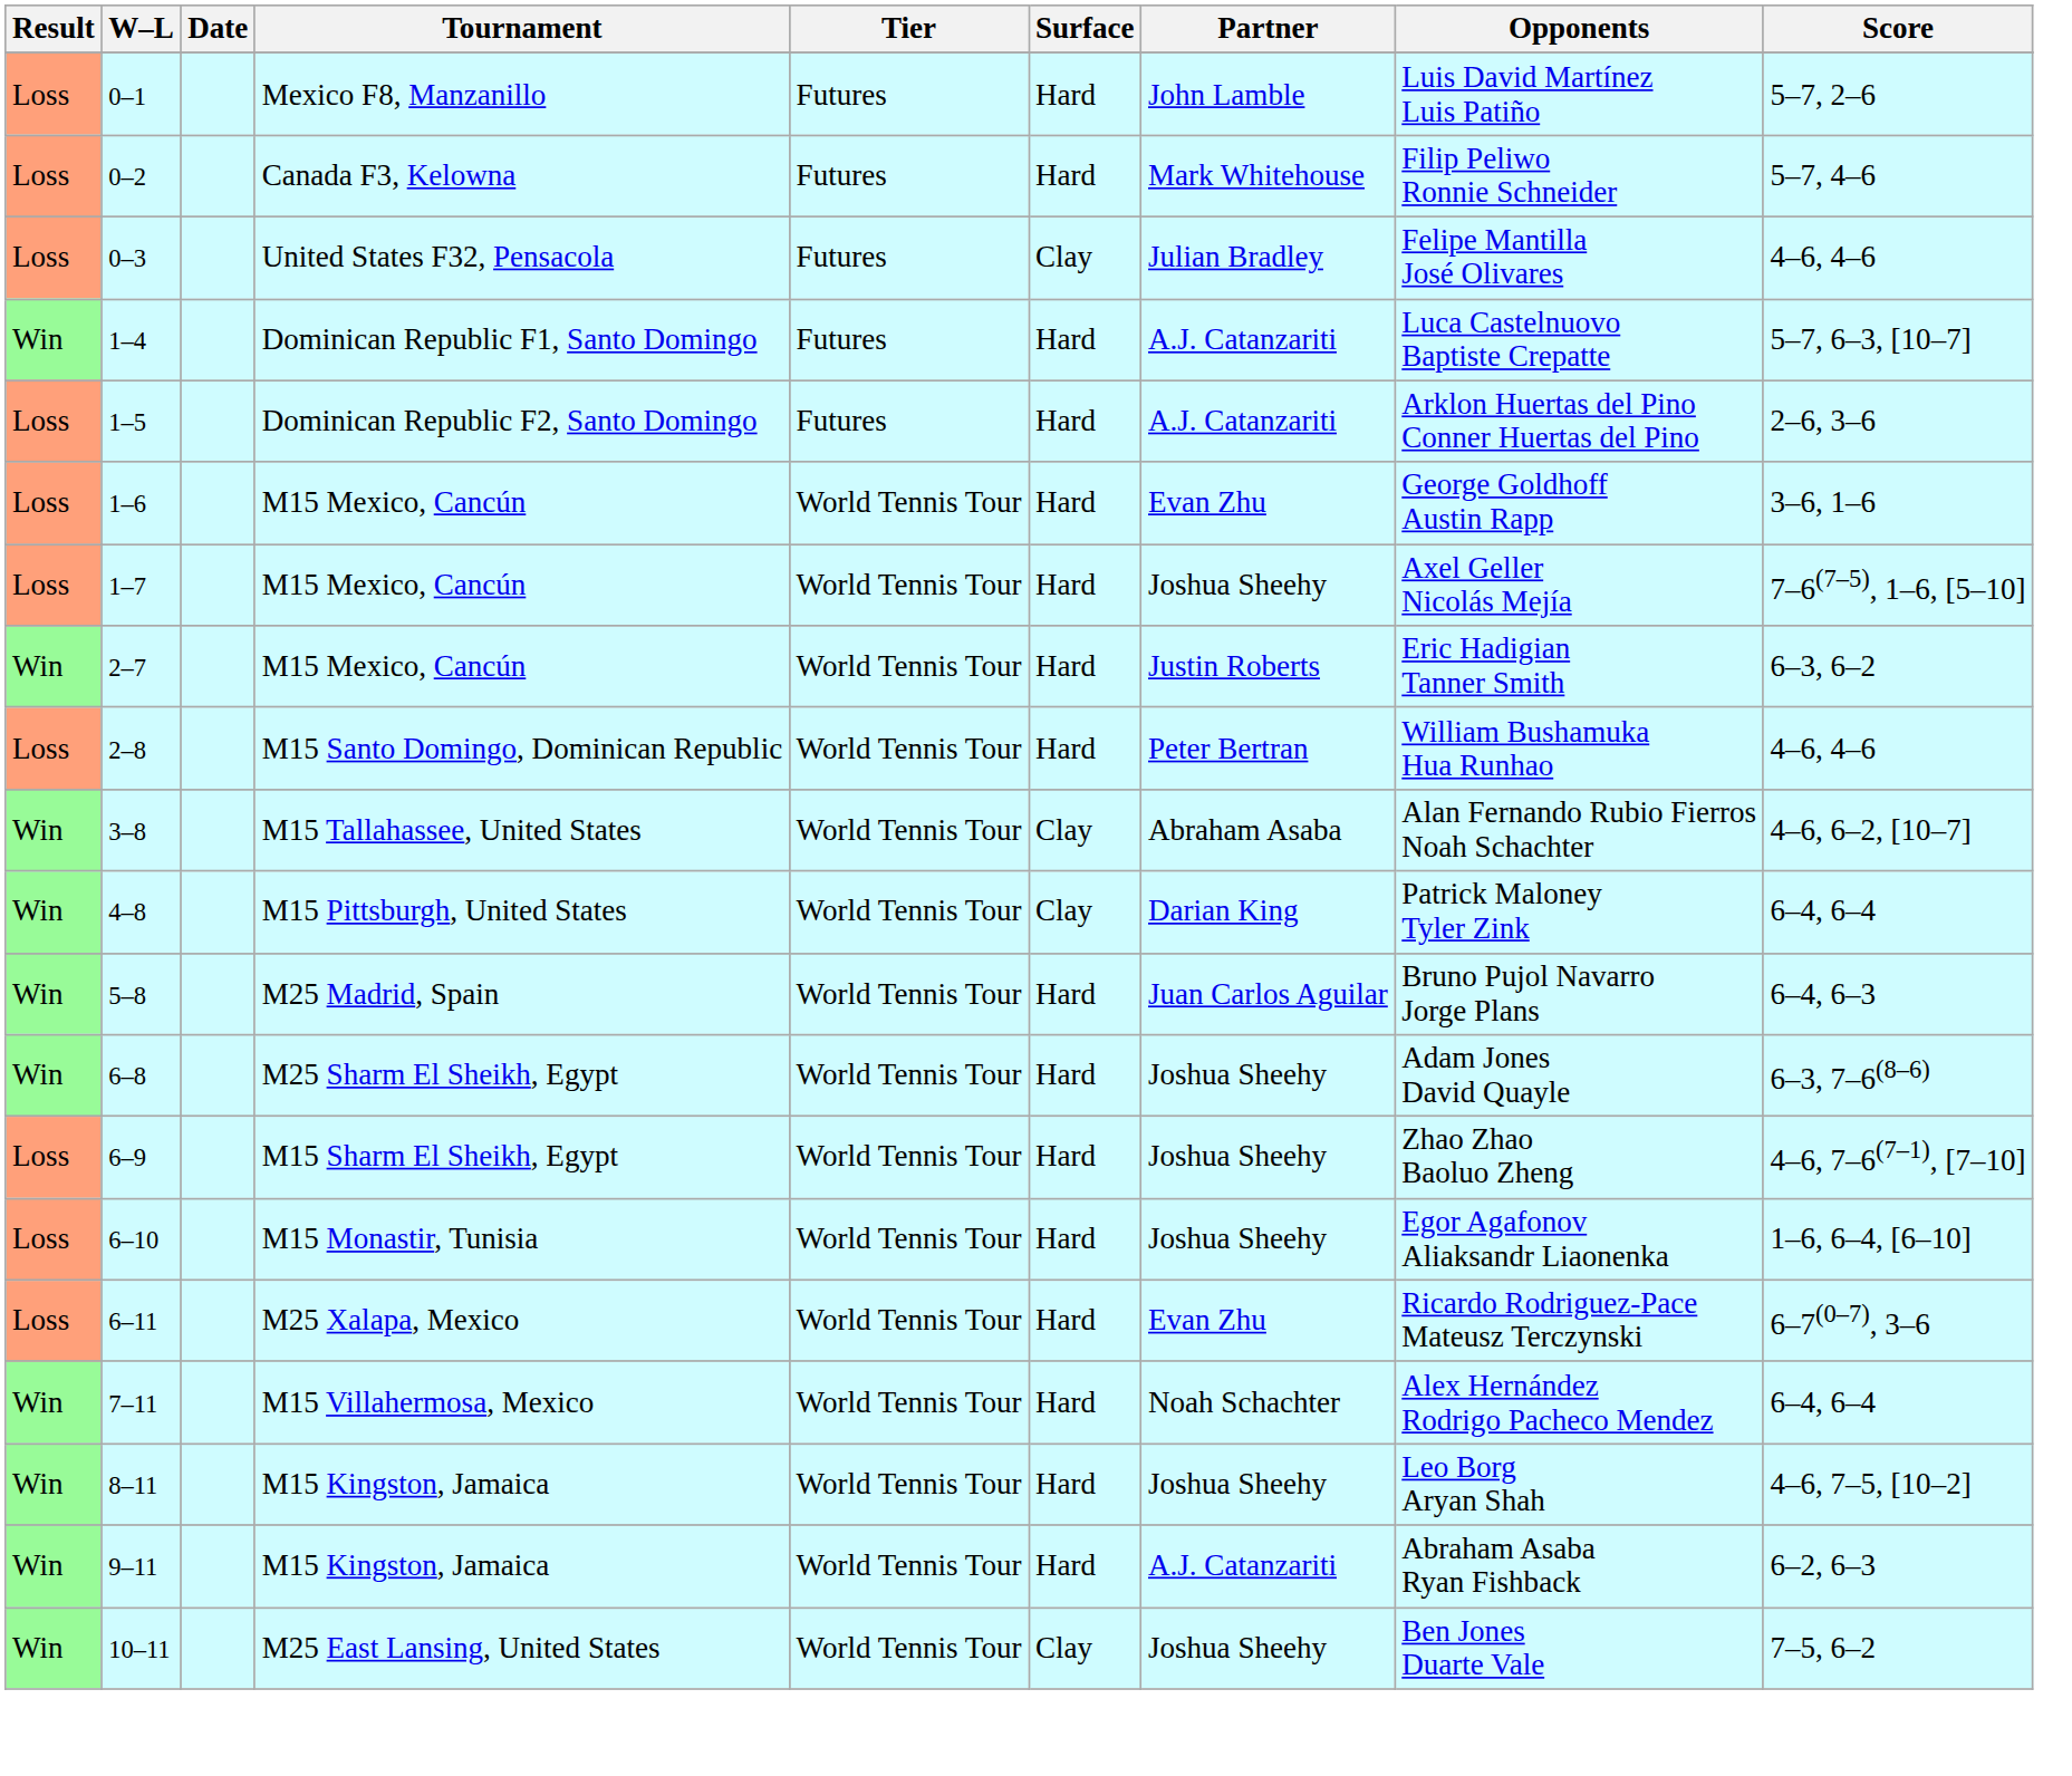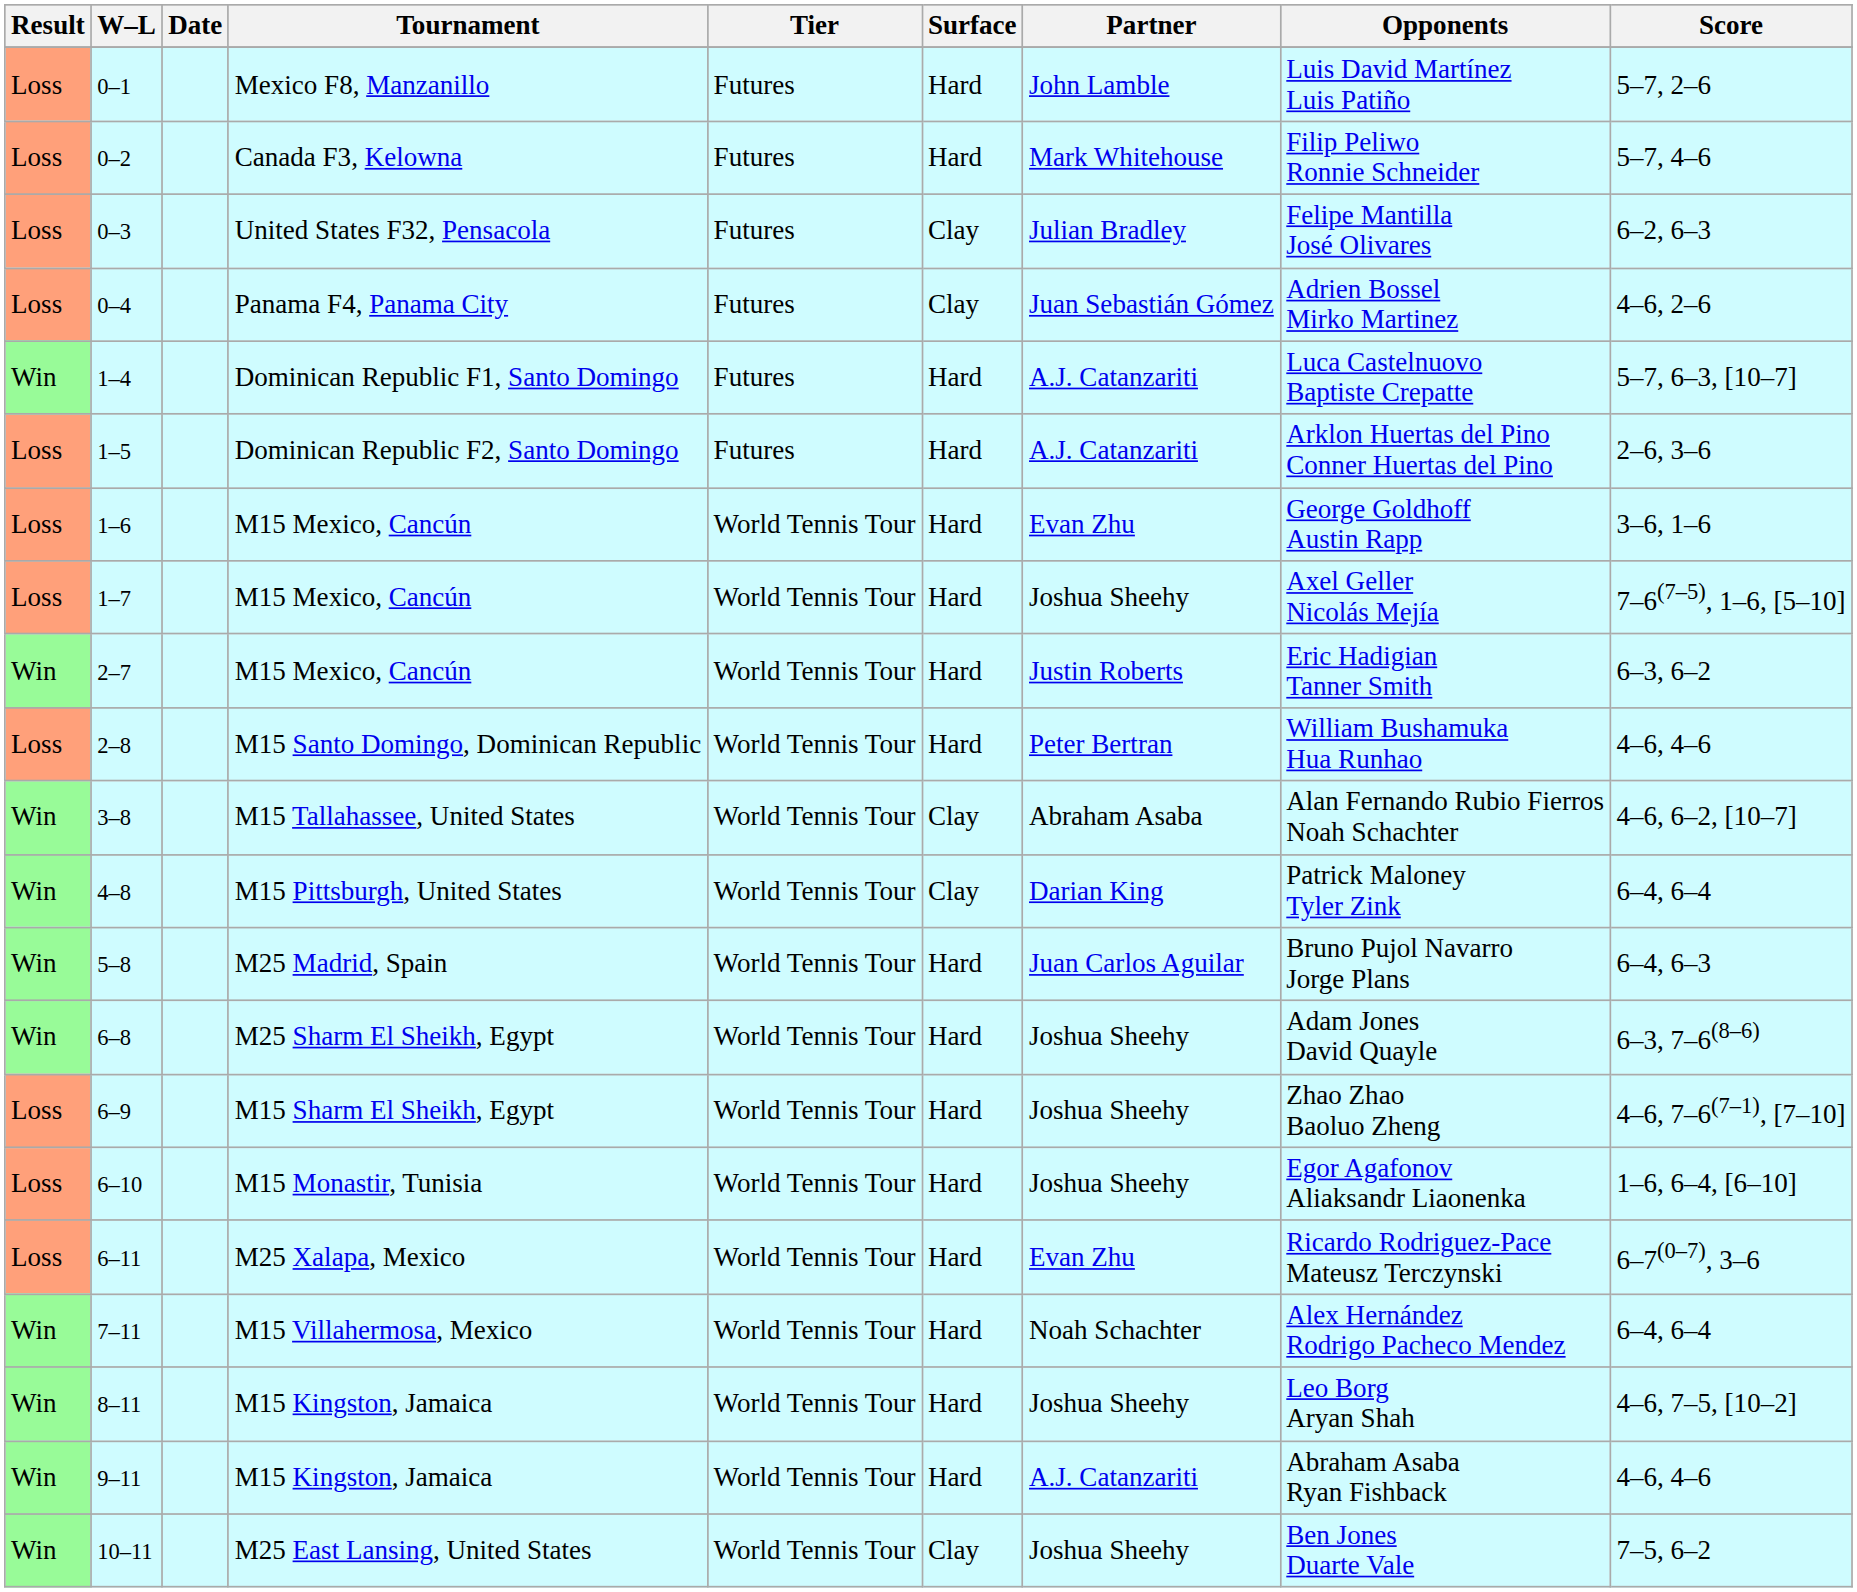 <table class=wikitable>
 <tr>
 <th>Result</th>
 <th class="unsortable">W–L</th>
 <th>Date</th>
 <th>Tournament</th>
 <th>Tier</th>
 <th>Surface</th>
 <th>Partner</th>
 <th>Opponents</th>
 <th class="unsortable">Score</th>
 </tr>
 <tr>
 </tr>
 <tr style="background:#cffcff;">
 <td bgcolor=FFA07A>Loss</td>
 <td><small>0–1</small></td>
 <td></td>
 <td> Mexico F8, <a href='#'>Manzanillo</a></td>
 <td>Futures</td>
 <td>Hard</td>
 <td> <a href='#'>John Lamble</a></td>
 <td> <a href='#'>Luis David Martínez</a><br> <a href='#'>Luis Patiño</a></td>
 <td>5–7, 2–6</td>
 </tr>
 <tr style="background:#cffcff;">
 <td bgcolor=FFA07A>Loss</td>
 <td><small>0–2</small></td>
 <td></td>
 <td> Canada F3, <a href='#'>Kelowna</a></td>
 <td>Futures</td>
 <td>Hard</td>
 <td> <a href='#'>Mark Whitehouse</a></td>
 <td> <a href='#'>Filip Peliwo</a><br> <a href='#'>Ronnie Schneider</a></td>
 <td>5–7, 4–6</td>
 </tr>
 <tr style="background:#cffcff;">
 <td bgcolor=FFA07A>Loss</td>
 <td><small>0–3</small></td>
 <td></td>
 <td> United States F32, <a href='#'>Pensacola</a></td>
 <td>Futures</td>
 <td>Clay</td>
 <td> <a href='#'>Julian Bradley</a></td>
 <td> <a href='#'>Felipe Mantilla</a><br> <a href='#'>José Olivares</a></td>
-<td>4–6, 4–6</td>
+<td>6–2, 6–3</td>
+</tr>
+<tr style="background:#cffcff;">
+<td bgcolor=FFA07A>Loss</td>
+<td><small>0–4</small></td>
+<td></td>
+<td> Panama F4, <a href='#'>Panama City</a></td>
+<td>Futures</td>
+<td>Clay</td>
+<td> <a href='#'>Juan Sebastián Gómez</a></td>
+<td> <a href='#'>Adrien Bossel</a><br> <a href='#'>Mirko Martinez</a></td>
+<td>4–6, 2–6</td>
 </tr>
 <tr style="background:#cffcff;">
 <td bgcolor=98FB98>Win</td>
 <td><small>1–4</small></td>
 <td></td>
 <td> Dominican Republic F1, <a href='#'>Santo Domingo</a></td>
 <td>Futures</td>
 <td>Hard</td>
 <td> <a href='#'>A.J. Catanzariti</a></td>
 <td> <a href='#'>Luca Castelnuovo</a><br> <a href='#'>Baptiste Crepatte</a></td>
 <td>5–7, 6–3, [10–7]</td>
 </tr>
 <tr style="background:#cffcff;">
 <td bgcolor=FFA07A>Loss</td>
 <td><small>1–5</small></td>
 <td></td>
 <td> Dominican Republic F2, <a href='#'>Santo Domingo</a></td>
 <td>Futures</td>
 <td>Hard</td>
 <td> <a href='#'>A.J. Catanzariti</a></td>
 <td> <a href='#'>Arklon Huertas del Pino</a><br> <a href='#'>Conner Huertas del Pino</a></td>
 <td>2–6, 3–6</td>
 </tr>
 <tr style="background:#cffcff;">
 <td bgcolor=FFA07A>Loss</td>
 <td><small>1–6</small></td>
 <td></td>
 <td> M15 Mexico, <a href='#'>Cancún</a></td>
 <td>World Tennis Tour</td>
 <td>Hard</td>
 <td> <a href='#'>Evan Zhu</a></td>
 <td> <a href='#'>George Goldhoff</a><br> <a href='#'>Austin Rapp</a></td>
 <td>3–6, 1–6</td>
 </tr>
 <tr style="background:#cffcff;">
 <td bgcolor=FFA07A>Loss</td>
 <td><small>1–7</small></td>
 <td></td>
 <td> M15 Mexico, <a href='#'>Cancún</a></td>
 <td>World Tennis Tour</td>
 <td>Hard</td>
 <td> Joshua Sheehy</td>
 <td> <a href='#'>Axel Geller</a><br> <a href='#'>Nicolás Mejía</a></td>
 <td>7–6<sup>(7–5)</sup>, 1–6, [5–10]</td>
 </tr>
 <tr style="background:#cffcff;">
 <td bgcolor=98FB98>Win</td>
 <td><small>2–7</small></td>
 <td></td>
 <td> M15 Mexico, <a href='#'>Cancún</a></td>
 <td>World Tennis Tour</td>
 <td>Hard</td>
 <td> <a href='#'>Justin Roberts</a></td>
 <td> <a href='#'>Eric Hadigian</a><br> <a href='#'>Tanner Smith</a></td>
 <td>6–3, 6–2</td>
 </tr>
 <tr style="background:#cffcff;">
 <td bgcolor=FFA07A>Loss</td>
 <td><small>2–8</small></td>
 <td></td>
 <td> M15 <a href='#'>Santo Domingo</a>, Dominican Republic</td>
 <td>World Tennis Tour</td>
 <td>Hard</td>
 <td> <a href='#'>Peter Bertran</a></td>
 <td> <a href='#'>William Bushamuka</a><br> <a href='#'>Hua Runhao</a></td>
 <td>4–6, 4–6</td>
 </tr>
 <tr style="background:#cffcff;">
 <td bgcolor=98FB98>Win</td>
 <td><small>3–8</small></td>
 <td></td>
 <td> M15 <a href='#'>Tallahassee</a>, United States</td>
 <td>World Tennis Tour</td>
 <td>Clay</td>
 <td> Abraham Asaba</td>
 <td> Alan Fernando Rubio Fierros <br>  Noah Schachter</td>
 <td>4–6, 6–2, [10–7]</td>
 </tr>
 <tr style="background:#cffcff;">
 <td bgcolor=98FB98>Win</td>
 <td><small>4–8</small></td>
 <td></td>
 <td> M15 <a href='#'>Pittsburgh</a>, United States</td>
 <td>World Tennis Tour</td>
 <td>Clay</td>
 <td> <a href='#'>Darian King</a></td>
 <td> Patrick Maloney <br>  <a href='#'>Tyler Zink</a></td>
 <td>6–4, 6–4</td>
 </tr>
 <tr style="background:#cffcff;">
 <td bgcolor=98FB98>Win</td>
 <td><small>5–8</small></td>
 <td></td>
 <td> M25 <a href='#'>Madrid</a>, Spain</td>
 <td>World Tennis Tour</td>
 <td>Hard</td>
 <td> <a href='#'>Juan Carlos Aguilar</a></td>
 <td> Bruno Pujol Navarro <br>  Jorge Plans</td>
 <td>6–4, 6–3</td>
 </tr>
 <tr style="background:#cffcff;">
 <td bgcolor=98FB98>Win</td>
 <td><small>6–8</small></td>
 <td></td>
 <td> M25 <a href='#'>Sharm El Sheikh</a>, Egypt</td>
 <td>World Tennis Tour</td>
 <td>Hard</td>
 <td> Joshua Sheehy</td>
 <td> Adam Jones <br>  David Quayle</td>
 <td>6–3, 7–6<sup>(8–6)</sup></td>
 </tr>
 <tr style="background:#cffcff;">
 <td bgcolor=FFA07A>Loss</td>
 <td><small>6–9</small></td>
 <td></td>
 <td> M15 <a href='#'>Sharm El Sheikh</a>, Egypt</td>
 <td>World Tennis Tour</td>
 <td>Hard</td>
 <td> Joshua Sheehy</td>
 <td> Zhao Zhao <br>  Baoluo Zheng</td>
 <td>4–6, 7–6<sup>(7–1)</sup>, [7–10]</td>
 </tr>
 <tr style="background:#cffcff;">
 <td bgcolor=FFA07A>Loss</td>
 <td><small>6–10</small></td>
 <td></td>
 <td> M15 <a href='#'>Monastir</a>, Tunisia</td>
 <td>World Tennis Tour</td>
 <td>Hard</td>
 <td> Joshua Sheehy</td>
 <td> <a href='#'>Egor Agafonov</a> <br>  Aliaksandr Liaonenka</td>
 <td>1–6, 6–4, [6–10]</td>
 </tr>
 <tr style="background:#cffcff;">
 <td bgcolor=FFA07A>Loss</td>
 <td><small>6–11</small></td>
 <td></td>
 <td> M25 <a href='#'>Xalapa</a>, Mexico</td>
 <td>World Tennis Tour</td>
 <td>Hard</td>
 <td> <a href='#'>Evan Zhu</a></td>
 <td> <a href='#'>Ricardo Rodriguez-Pace</a><br> Mateusz Terczynski</td>
 <td>6–7<sup>(0–7)</sup>, 3–6</td>
 </tr>
 <tr style="background:#cffcff;">
 <td bgcolor=98FB98>Win</td>
 <td><small>7–11</small></td>
 <td></td>
 <td> M15 <a href='#'>Villahermosa</a>, Mexico</td>
 <td>World Tennis Tour</td>
 <td>Hard</td>
 <td> Noah Schachter</td>
 <td> <a href='#'>Alex Hernández</a> <br>  <a href='#'>Rodrigo Pacheco Mendez</a></td>
 <td>6–4, 6–4</td>
 </tr>
 <tr style="background:#cffcff;">
 <td bgcolor=98FB98>Win</td>
 <td><small>8–11</small></td>
 <td></td>
 <td> M15 <a href='#'>Kingston</a>, Jamaica</td>
 <td>World Tennis Tour</td>
 <td>Hard</td>
 <td> Joshua Sheehy</td>
 <td> <a href='#'>Leo Borg</a> <br>  Aryan Shah</td>
 <td>4–6, 7–5, [10–2]</td>
 </tr>
 <tr style="background:#cffcff;">
 <td bgcolor=98FB98>Win</td>
 <td><small>9–11</small></td>
 <td></td>
 <td> M15 <a href='#'>Kingston</a>, Jamaica</td>
 <td>World Tennis Tour</td>
 <td>Hard</td>
 <td> <a href='#'>A.J. Catanzariti</a></td>
 <td> Abraham Asaba <br>  Ryan Fishback</td>
-<td>6–2, 6–3</td>
+<td>4–6, 4–6</td>
 </tr>
 <tr style="background:#cffcff;">
 <td bgcolor=98FB98>Win</td>
 <td><small>10–11</small></td>
 <td></td>
 <td> M25 <a href='#'>East Lansing</a>, United States</td>
 <td>World Tennis Tour</td>
 <td>Clay</td>
 <td> Joshua Sheehy</td>
 <td> <a href='#'>Ben Jones</a> <br>  <a href='#'>Duarte Vale</a></td>
 <td>7–5, 6–2</td>
 </tr>
 </table>
